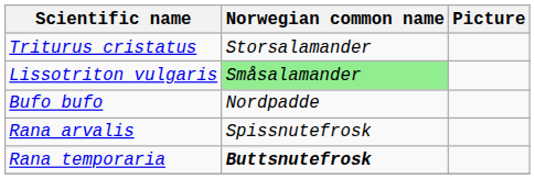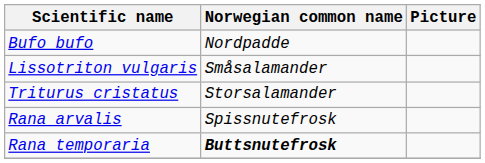 <table class="wikitable">
 <tr>
 <th>Scientific name</th>
 <th>Norwegian common name</th>
 <th>Picture</th>
 </tr>
 <tr>
-<td><em><a href='#'>Triturus cristatus</a></em></td>
-<td><em>Storsalamander</em></td>
+<td><em><a href='#'>Bufo bufo</a></em></td>
+<td><em>Nordpadde</em></td>
 <td></td>
 </tr>
 <tr>
 <td><em><a href='#'>Lissotriton vulgaris</a></em></td>
-<td style="background: lightgreen;"><em>Småsalamander</em></td>
+<td><em>Småsalamander</em></td>
 <td></td>
 </tr>
 <tr>
-<td><em><a href='#'>Bufo bufo</a></em></td>
-<td><em>Nordpadde</em></td>
+<td><em><a href='#'>Triturus cristatus</a></em></td>
+<td><em>Storsalamander</em></td>
 <td></td>
 </tr>
 <tr>
 <td><em><a href='#'>Rana arvalis</a></em></td>
 <td><em>Spissnutefrosk</em></td>
 <td></td>
 </tr>
 <tr>
 <td><em><a href='#'>Rana temporaria</a></em></td>
 <td><strong><em>Buttsnutefrosk</em></strong></td>
 <td></td>
 </tr>
 <tr>
 </tr>
 </table>
